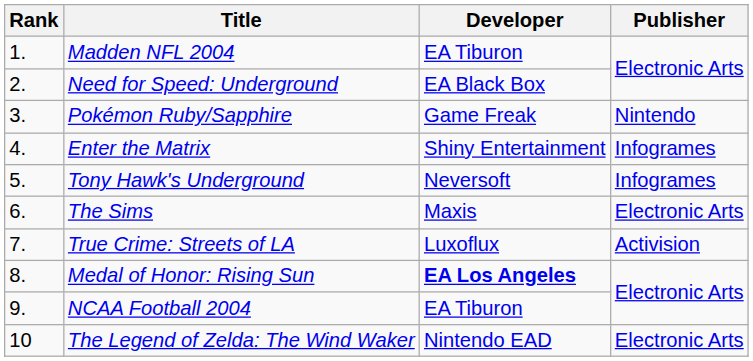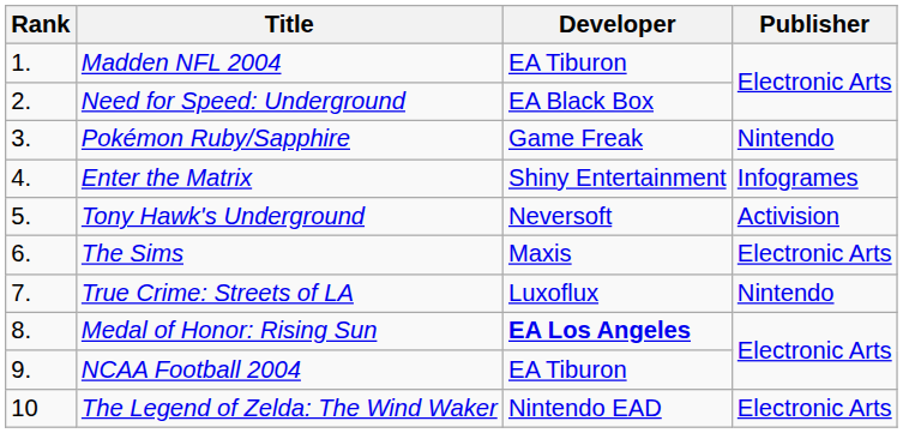 <table class="wikitable">
 <tr>
 <th>Rank</th>
 <th>Title</th>
 <th>Developer</th>
 <th>Publisher</th>
 </tr>
 <tr>
 <td>1.</td>
 <td><em><a href='#'>Madden NFL 2004</a></em></td>
 <td><a href='#'>EA Tiburon</a></td>
 <td rowspan="2"><a href='#'>Electronic Arts</a></td>
 </tr>
 <tr>
 <td>2.</td>
 <td><em><a href='#'>Need for Speed: Underground</a></em></td>
 <td><a href='#'>EA Black Box</a></td>
 </tr>
 <tr>
 <td>3.</td>
 <td><em><a href='#'>Pokémon Ruby/Sapphire</a></em></td>
 <td><a href='#'>Game Freak</a></td>
 <td><a href='#'>Nintendo</a></td>
 </tr>
 <tr>
 <td>4.</td>
 <td><em><a href='#'>Enter the Matrix</a></em></td>
 <td><a href='#'>Shiny Entertainment</a></td>
 <td><a href='#'>Infogrames</a></td>
 </tr>
 <tr>
 <td>5.</td>
 <td><em><a href='#'>Tony Hawk's Underground</a></em></td>
 <td><a href='#'>Neversoft</a></td>
-<td><a href='#'>Infogrames</a></td>
+<td><a href='#'>Activision</a></td>
 </tr>
 <tr>
 <td>6.</td>
 <td><em><a href='#'>The Sims</a></em></td>
 <td><a href='#'>Maxis</a></td>
 <td><a href='#'>Electronic Arts</a></td>
 </tr>
 <tr>
 <td>7.</td>
 <td><em><a href='#'>True Crime: Streets of LA</a></em></td>
 <td><a href='#'>Luxoflux</a></td>
-<td><a href='#'>Activision</a></td>
+<td><a href='#'>Nintendo</a></td>
 </tr>
 <tr>
 <td>8.</td>
 <td><em><a href='#'>Medal of Honor: Rising Sun</a></em></td>
 <td><strong><a href='#'>EA Los Angeles</a></strong></td>
 <td rowspan="2"><a href='#'>Electronic Arts</a></td>
 </tr>
 <tr>
 <td>9.</td>
 <td><em><a href='#'>NCAA Football 2004</a></em></td>
 <td><a href='#'>EA Tiburon</a></td>
 </tr>
 <tr>
 <td>10</td>
 <td><em><a href='#'>The Legend of Zelda: The Wind Waker</a></em></td>
 <td><a href='#'>Nintendo EAD</a></td>
 <td><a href='#'>Electronic Arts</a></td>
 </tr>
 </table>
